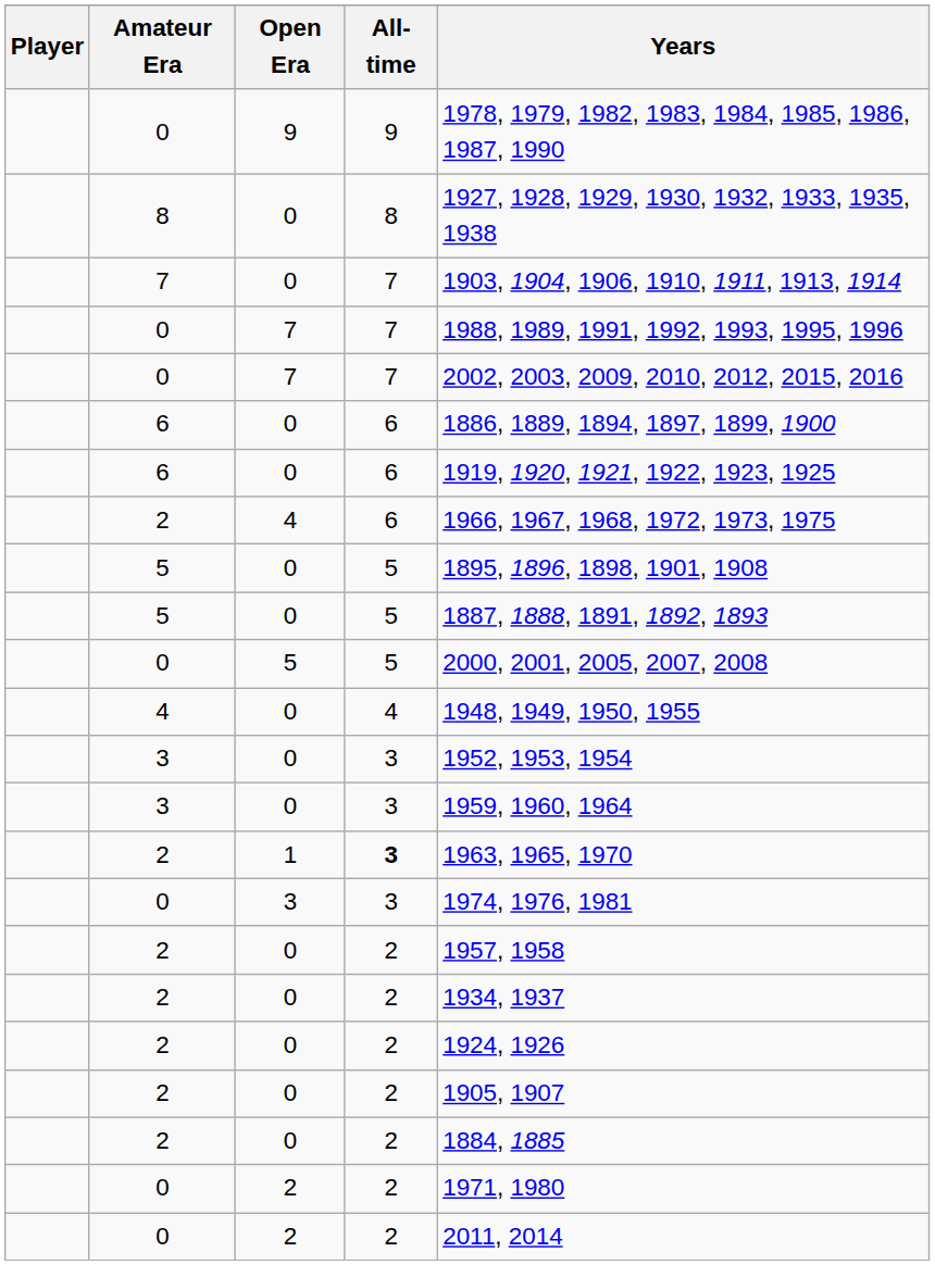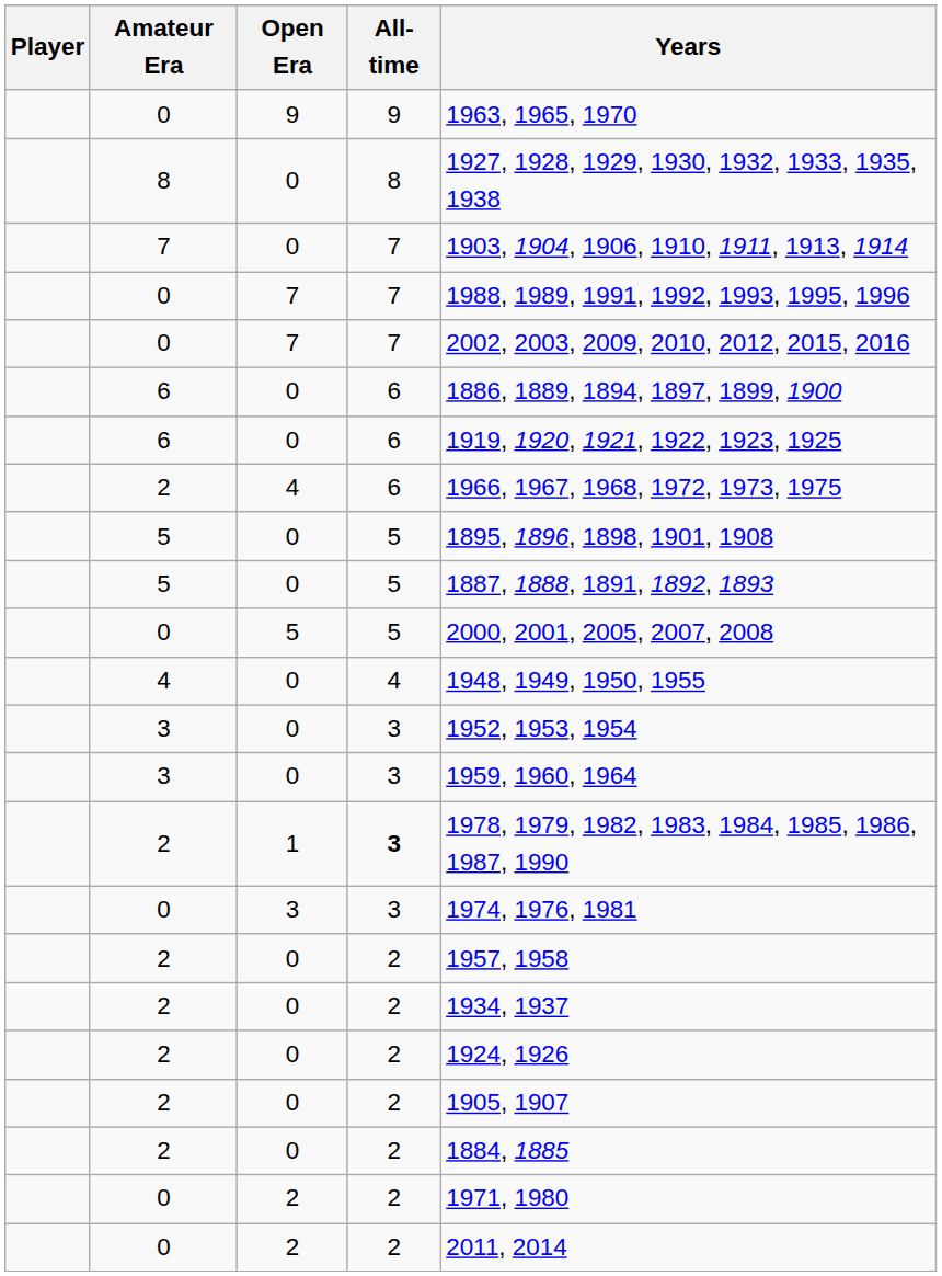 <table class="sortable wikitable" style="font-size:1.00em; line-height:1.5em;">
 <tr style="background: #efefef">
 </tr>
 <tr>
 <th>Player</th>
 <th>Amateur Era</th>
 <th>Open Era</th>
 <th>All-time</th>
 <th class="unsortable">Years</th>
 </tr>
 <tr>
 <td></td>
 <td align="center">0</td>
 <td align="center">9</td>
 <td align="center">9</td>
-<td><a href='#'>1978</a>, <a href='#'>1979</a>, <a href='#'>1982</a>, <a href='#'>1983</a>, <a href='#'>1984</a>, <a href='#'>1985</a>, <a href='#'>1986</a>, <a href='#'>1987</a>, <a href='#'>1990</a></td>
+<td><a href='#'>1963</a>, <a href='#'>1965</a>, <a href='#'>1970</a></td>
 </tr>
 <tr>
 <td></td>
 <td align="center">8</td>
 <td align="center">0</td>
 <td align="center">8</td>
 <td><a href='#'>1927</a>, <a href='#'>1928</a>, <a href='#'>1929</a>, <a href='#'>1930</a>, <a href='#'>1932</a>, <a href='#'>1933</a>, <a href='#'>1935</a>, <a href='#'>1938</a></td>
 </tr>
 <tr>
 <td></td>
 <td align="center">7</td>
 <td align="center">0</td>
 <td align="center">7</td>
 <td><a href='#'>1903</a>, <em><a href='#'>1904</a></em>, <a href='#'>1906</a>, <a href='#'>1910</a>, <em><a href='#'>1911</a></em>, <a href='#'>1913</a>, <em><a href='#'>1914</a></em></td>
 </tr>
 <tr>
 <td></td>
 <td align="center">0</td>
 <td align="center">7</td>
 <td align="center">7</td>
 <td><a href='#'>1988</a>, <a href='#'>1989</a>, <a href='#'>1991</a>, <a href='#'>1992</a>, <a href='#'>1993</a>, <a href='#'>1995</a>, <a href='#'>1996</a></td>
 </tr>
 <tr>
 <td></td>
 <td align="center">0</td>
 <td align="center">7</td>
 <td align="center">7</td>
 <td><a href='#'>2002</a>, <a href='#'>2003</a>, <a href='#'>2009</a>, <a href='#'>2010</a>, <a href='#'>2012</a>, <a href='#'>2015</a>, <a href='#'>2016</a></td>
 </tr>
 <tr>
 <td></td>
 <td align="center">6</td>
 <td align="center">0</td>
 <td align="center">6</td>
 <td><a href='#'>1886</a>, <a href='#'>1889</a>, <a href='#'>1894</a>, <a href='#'>1897</a>, <a href='#'>1899</a>, <em><a href='#'>1900</a></em></td>
 </tr>
 <tr>
 <td></td>
 <td align="center">6</td>
 <td align="center">0</td>
 <td align="center">6</td>
 <td><a href='#'>1919</a>, <em><a href='#'>1920</a></em>, <em><a href='#'>1921</a></em>, <a href='#'>1922</a>, <a href='#'>1923</a>, <a href='#'>1925</a></td>
 </tr>
 <tr>
 <td></td>
 <td align="center">2</td>
 <td align="center">4</td>
 <td align="center">6</td>
 <td><a href='#'>1966</a>, <a href='#'>1967</a>, <a href='#'>1968</a>, <a href='#'>1972</a>, <a href='#'>1973</a>, <a href='#'>1975</a></td>
 </tr>
 <tr>
 <td></td>
 <td align="center">5</td>
 <td align="center">0</td>
 <td align="center">5</td>
 <td><a href='#'>1895</a>, <em><a href='#'>1896</a></em>, <a href='#'>1898</a>, <a href='#'>1901</a>, <a href='#'>1908</a></td>
 </tr>
 <tr>
 <td></td>
 <td align="center">5</td>
 <td align="center">0</td>
 <td align="center">5</td>
 <td><a href='#'>1887</a>, <em><a href='#'>1888</a></em>, <a href='#'>1891</a>, <em><a href='#'>1892</a></em>, <em><a href='#'>1893</a></em></td>
 </tr>
 <tr>
 <td></td>
 <td align="center">0</td>
 <td align="center">5</td>
 <td align="center">5</td>
 <td><a href='#'>2000</a>, <a href='#'>2001</a>, <a href='#'>2005</a>, <a href='#'>2007</a>, <a href='#'>2008</a></td>
 </tr>
 <tr>
 <td></td>
 <td align="center">4</td>
 <td align="center">0</td>
 <td align="center">4</td>
 <td><a href='#'>1948</a>, <a href='#'>1949</a>, <a href='#'>1950</a>, <a href='#'>1955</a></td>
 </tr>
 <tr>
 <td></td>
 <td align="center">3</td>
 <td align="center">0</td>
 <td align="center">3</td>
 <td><a href='#'>1952</a>, <a href='#'>1953</a>, <a href='#'>1954</a></td>
 </tr>
 <tr>
 <td></td>
 <td align="center">3</td>
 <td align="center">0</td>
 <td align="center">3</td>
 <td><a href='#'>1959</a>, <a href='#'>1960</a>, <a href='#'>1964</a></td>
 </tr>
 <tr>
 <td></td>
 <td align="center">2</td>
 <td align="center">1</td>
 <td align="center"><strong>3</strong></td>
-<td><a href='#'>1963</a>, <a href='#'>1965</a>, <a href='#'>1970</a></td>
+<td><a href='#'>1978</a>, <a href='#'>1979</a>, <a href='#'>1982</a>, <a href='#'>1983</a>, <a href='#'>1984</a>, <a href='#'>1985</a>, <a href='#'>1986</a>, <a href='#'>1987</a>, <a href='#'>1990</a></td>
 </tr>
 <tr>
 <td></td>
 <td align="center">0</td>
 <td align="center">3</td>
 <td align="center">3</td>
 <td><a href='#'>1974</a>, <a href='#'>1976</a>, <a href='#'>1981</a></td>
 </tr>
 <tr>
 <td></td>
 <td align="center">2</td>
 <td align="center">0</td>
 <td align="center">2</td>
 <td><a href='#'>1957</a>, <a href='#'>1958</a></td>
 </tr>
 <tr>
 <td></td>
 <td align="center">2</td>
 <td align="center">0</td>
 <td align="center">2</td>
 <td><a href='#'>1934</a>, <a href='#'>1937</a></td>
 </tr>
 <tr>
 <td></td>
 <td align="center">2</td>
 <td align="center">0</td>
 <td align="center">2</td>
 <td><a href='#'>1924</a>, <a href='#'>1926</a></td>
 </tr>
 <tr>
 <td></td>
 <td align="center">2</td>
 <td align="center">0</td>
 <td align="center">2</td>
 <td><a href='#'>1905</a>, <a href='#'>1907</a></td>
 </tr>
 <tr>
 <td></td>
 <td align="center">2</td>
 <td align="center">0</td>
 <td align="center">2</td>
 <td><a href='#'>1884</a>, <em><a href='#'>1885</a></em></td>
 </tr>
 <tr>
 <td></td>
 <td align="center">0</td>
 <td align="center">2</td>
 <td align="center">2</td>
 <td><a href='#'>1971</a>, <a href='#'>1980</a></td>
 </tr>
 <tr>
 <td></td>
 <td align="center">0</td>
 <td align="center">2</td>
 <td align="center">2</td>
 <td><a href='#'>2011</a>, <a href='#'>2014</a></td>
 </tr>
 </table>
